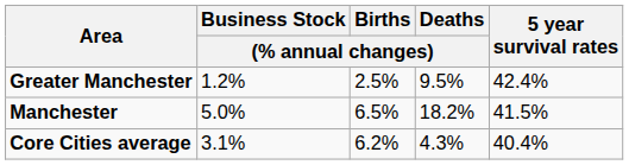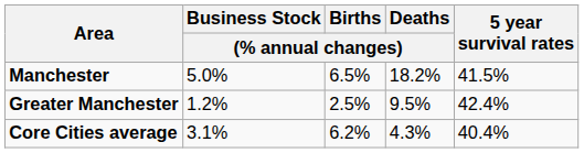 <table class="wikitable">
 <tr>
 <th rowspan=2>Area</th>
 <th>Business Stock</th>
 <th>Births</th>
 <th>Deaths</th>
 <th rowspan=2>5 year<br>survival rates</th>
 </tr>
 <tr>
 <th colspan=3>(% annual changes)</th>
 </tr>
 <tr>
+<td><strong>Manchester</strong></td>
+<td>5.0%</td>
+<td>6.5%</td>
+<td>18.2%</td>
+<td>41.5%</td>
+</tr>
+<tr>
 <td><strong>Greater Manchester</strong></td>
 <td>1.2%</td>
 <td>2.5%</td>
 <td>9.5%</td>
 <td>42.4%</td>
-</tr>
-<tr>
-<td><strong>Manchester</strong></td>
-<td>5.0%</td>
-<td>6.5%</td>
-<td>18.2%</td>
-<td>41.5%</td>
 </tr>
 <tr>
 <td><strong>Core Cities average</strong></td>
 <td>3.1%</td>
 <td>6.2%</td>
 <td>4.3%</td>
 <td>40.4%</td>
 </tr>
 </table>
